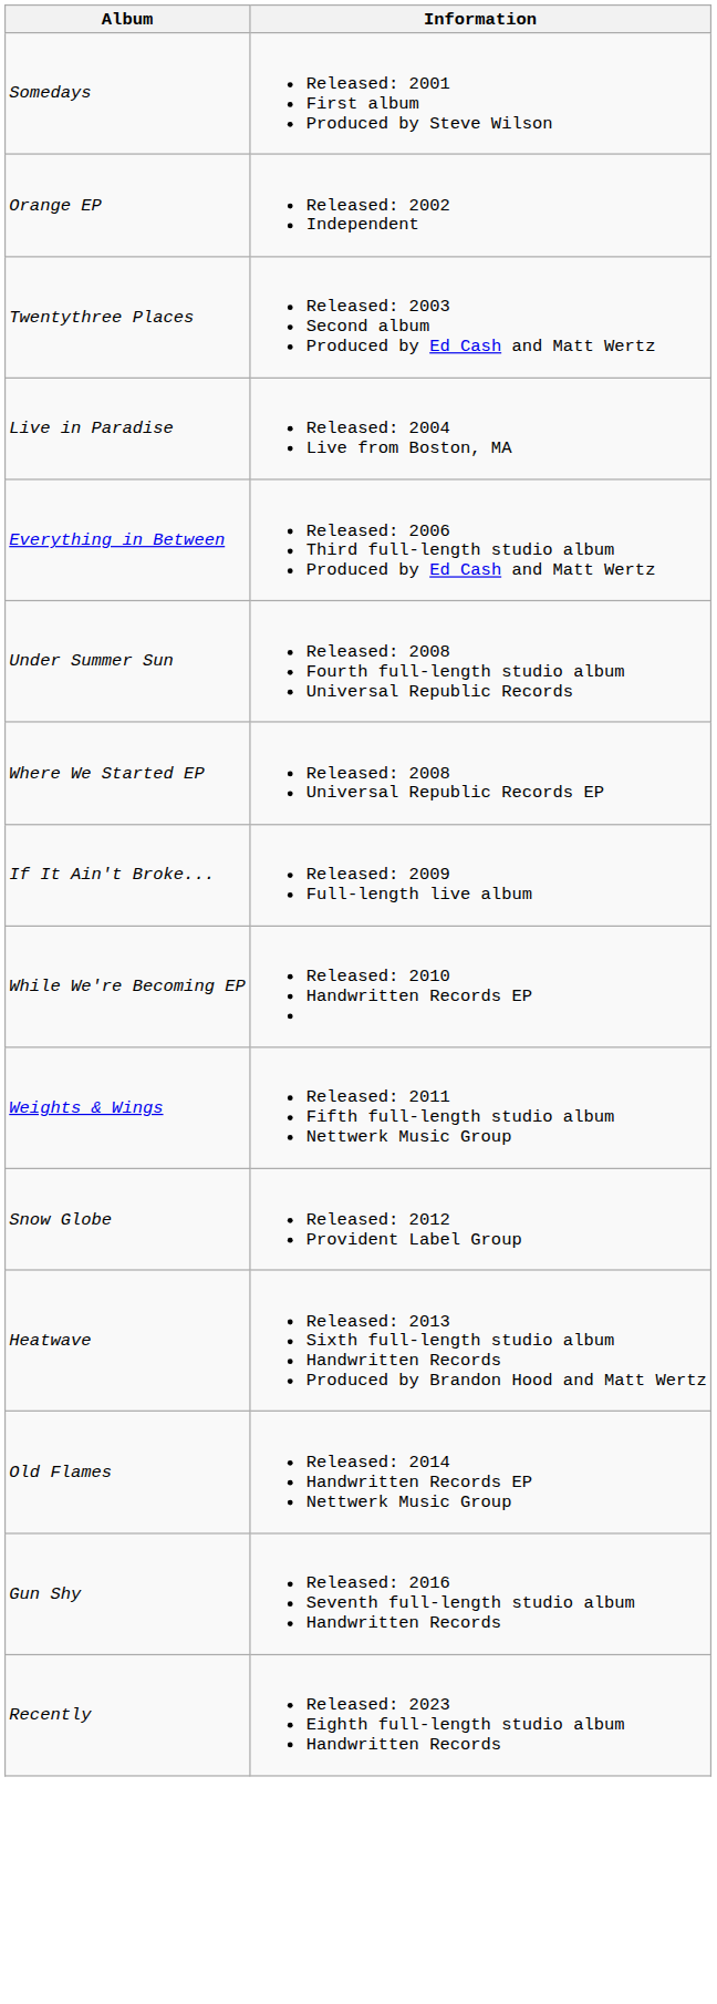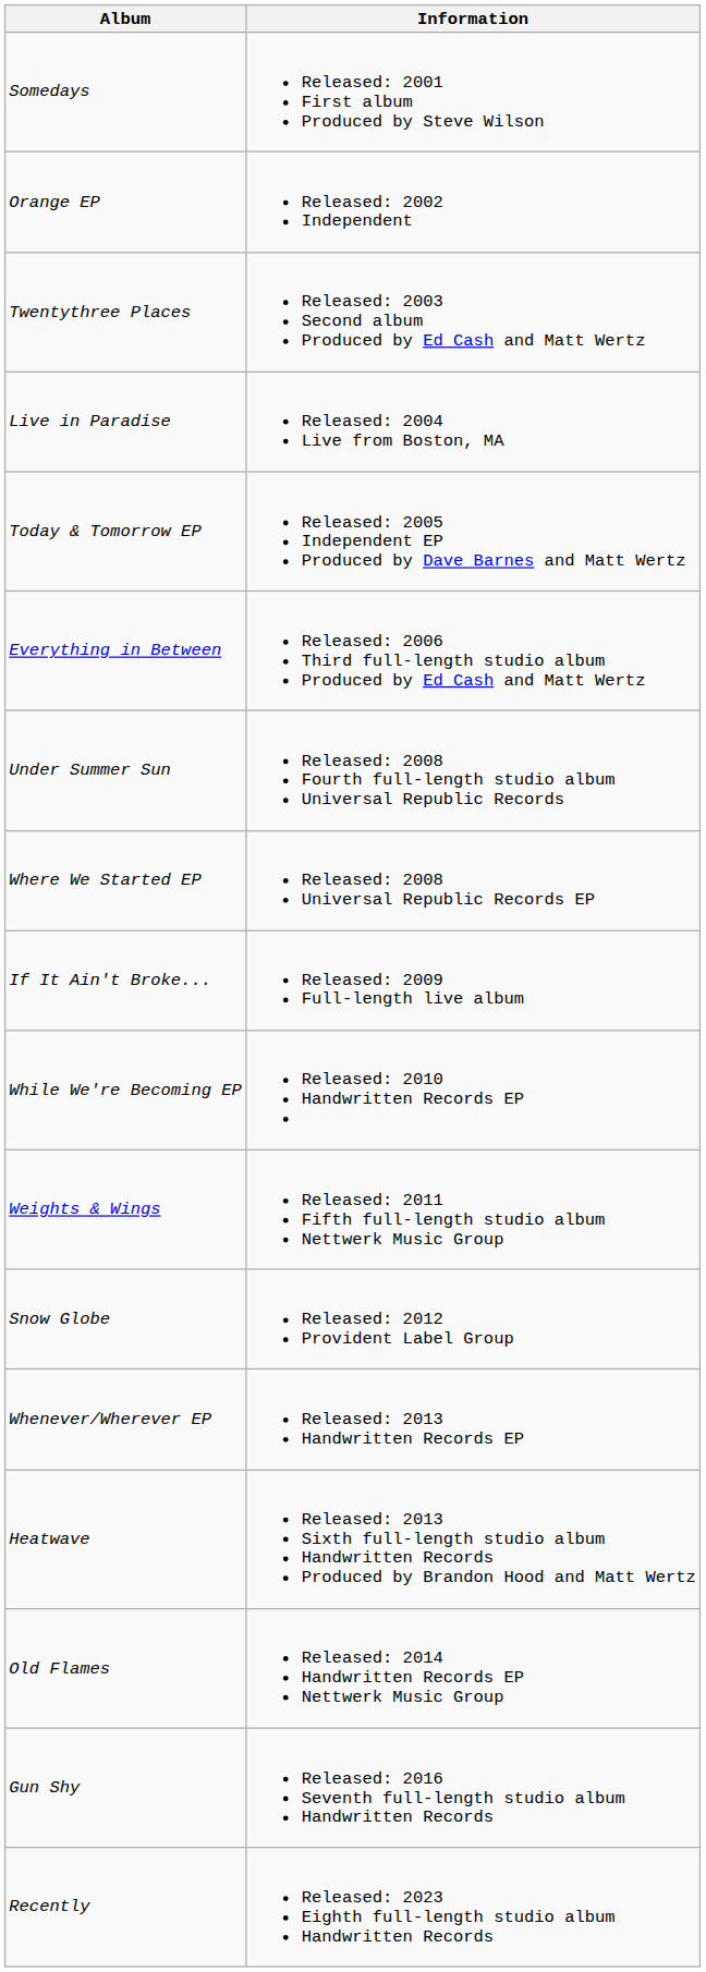 <table class="wikitable plainrowheaders" border="1">
 <tr>
 <th>Album</th>
 <th>Information</th>
 </tr>
 <tr>
 <td><em>Somedays</em></td>
 <td><br><ul><li>Released: 2001</li><li>First album</li><li>Produced by Steve Wilson</li></ul></td>
 </tr>
 <tr>
 <td><em>Orange EP</em></td>
 <td><br><ul><li>Released: 2002</li><li>Independent</li></ul></td>
 </tr>
 <tr>
 <td><em>Twentythree Places</em></td>
 <td><br><ul><li>Released: 2003</li><li>Second album</li><li>Produced by <a href='#'>Ed Cash</a> and Matt Wertz</li></ul></td>
 </tr>
 <tr>
 <td><em>Live in Paradise</em></td>
 <td><br><ul><li>Released: 2004</li><li>Live from Boston, MA</li></ul></td>
+</tr>
+<tr>
+<td><em>Today & Tomorrow EP</em></td>
+<td><br><ul><li>Released: 2005</li><li>Independent EP</li><li>Produced by <a href='#'>Dave Barnes</a> and Matt Wertz</li></ul></td>
 </tr>
 <tr>
 <td><em><a href='#'>Everything in Between</a></em></td>
 <td><br><ul><li>Released: 2006</li><li>Third full-length studio album</li><li>Produced by <a href='#'>Ed Cash</a> and Matt Wertz</li></ul></td>
 </tr>
 <tr>
 <td><em>Under Summer Sun </em></td>
 <td><br><ul><li>Released: 2008</li><li>Fourth full-length studio album</li><li>Universal Republic Records</li></ul></td>
 </tr>
 <tr>
 <td><em>Where We Started EP</em></td>
 <td><br><ul><li>Released: 2008</li><li>Universal Republic Records EP</li></ul></td>
 </tr>
 <tr>
 <td><em>If It Ain't Broke...</em></td>
 <td><br><ul><li>Released: 2009</li><li>Full-length live album</li></ul></td>
 </tr>
 <tr>
 <td><em>While We're Becoming EP</em></td>
 <td><br><ul><li>Released: 2010</li><li>Handwritten Records EP</li><li></li></ul></td>
 </tr>
 <tr>
 <td><em><a href='#'>Weights & Wings</a></em></td>
 <td><br><ul><li>Released: 2011</li><li>Fifth full-length studio album</li><li>Nettwerk Music Group</li></ul></td>
 </tr>
 <tr>
 <td><em>Snow Globe</em></td>
 <td><br><ul><li>Released: 2012</li><li>Provident Label Group</li></ul></td>
 </tr>
 <tr>
+<td><em>Whenever/Wherever EP</em></td>
+<td><br><ul><li>Released: 2013</li><li>Handwritten Records EP</li></ul></td>
+</tr>
+<tr>
 <td><em>Heatwave</em></td>
 <td><br><ul><li>Released: 2013</li><li>Sixth full-length studio album</li><li>Handwritten Records</li><li>Produced by Brandon Hood and Matt Wertz</li></ul></td>
 </tr>
 <tr>
 <td><em>Old Flames</em></td>
 <td><br><ul><li>Released: 2014</li><li>Handwritten Records EP</li><li>Nettwerk Music Group</li></ul></td>
 </tr>
 <tr>
 <td><em>Gun Shy</em></td>
 <td><br><ul><li>Released: 2016</li><li>Seventh full-length studio album</li><li>Handwritten Records</li></ul></td>
 </tr>
 <tr>
 <td><em>Recently</em></td>
 <td><br><ul><li>Released: 2023</li><li>Eighth full-length studio album</li><li>Handwritten Records</li></ul></td>
 </tr>
 </table>
